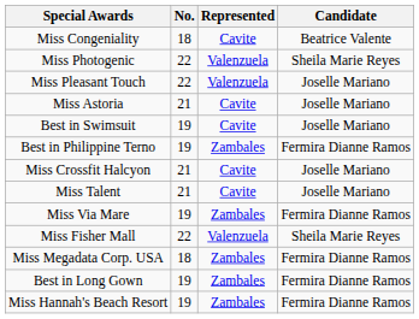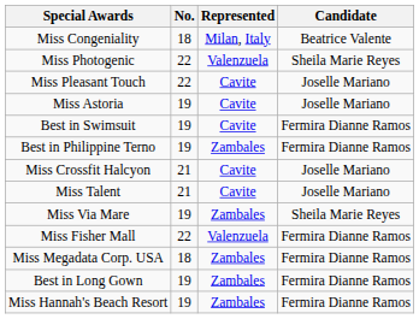 <table class="wikitable" style="text-align:center;">
 <tr>
 <th>Special Awards</th>
 <th><strong>No.</strong></th>
 <th>Represented</th>
 <th>Candidate</th>
 </tr>
 <tr>
 <td>Miss Congeniality</td>
 <td>18</td>
-<td><a href='#'>Cavite</a></td>
+<td><a href='#'>Milan</a>, <a href='#'>Italy</a></td>
 <td>Beatrice Valente</td>
 </tr>
 <tr>
 <td>Miss Photogenic</td>
 <td>22</td>
 <td><a href='#'>Valenzuela</a></td>
 <td>Sheila Marie Reyes</td>
 </tr>
 <tr>
 <td>Miss Pleasant Touch</td>
 <td>22</td>
-<td><a href='#'>Valenzuela</a></td>
+<td><a href='#'>Cavite</a></td>
 <td>Joselle Mariano</td>
 </tr>
 <tr>
 <td>Miss Astoria</td>
-<td>21</td>
+<td>19</td>
 <td><a href='#'>Cavite</a></td>
 <td>Joselle Mariano</td>
 </tr>
 <tr>
 <td>Best in Swimsuit</td>
 <td>19</td>
 <td><a href='#'>Cavite</a></td>
-<td>Joselle Mariano</td>
+<td>Fermira Dianne Ramos</td>
 </tr>
 <tr>
 <td>Best in Philippine Terno</td>
 <td>19</td>
 <td><a href='#'>Zambales</a></td>
 <td>Fermira Dianne Ramos</td>
 </tr>
 <tr>
 <td>Miss Crossfit Halcyon</td>
 <td>21</td>
 <td><a href='#'>Cavite</a></td>
 <td>Joselle Mariano</td>
 </tr>
 <tr>
 <td>Miss Talent</td>
 <td>21</td>
 <td><a href='#'>Cavite</a></td>
 <td>Joselle Mariano</td>
 </tr>
 <tr>
 <td>Miss Via Mare</td>
 <td>19</td>
 <td><a href='#'>Zambales</a></td>
-<td>Fermira Dianne Ramos</td>
+<td>Sheila Marie Reyes</td>
 </tr>
 <tr>
 <td>Miss Fisher Mall</td>
 <td>22</td>
 <td><a href='#'>Valenzuela</a></td>
-<td>Sheila Marie Reyes</td>
+<td>Fermira Dianne Ramos</td>
 </tr>
 <tr>
 <td>Miss Megadata Corp. USA</td>
 <td>18</td>
 <td><a href='#'>Zambales</a></td>
 <td>Fermira Dianne Ramos</td>
 </tr>
 <tr>
 <td>Best in Long Gown</td>
 <td>19</td>
 <td><a href='#'>Zambales</a></td>
 <td>Fermira Dianne Ramos</td>
 </tr>
 <tr>
 <td>Miss Hannah's Beach Resort</td>
 <td>19</td>
 <td><a href='#'>Zambales</a></td>
 <td>Fermira Dianne Ramos</td>
 </tr>
 </table>
